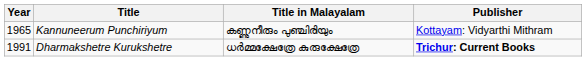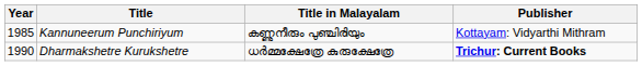 <table class="wikitable">
 <tr>
 <th>Year</th>
 <th ! style=width:17em>Title</th>
 <th ! style=width:17em>Title in Malayalam</th>
 <th ! style=width:15em>Publisher</th>
 </tr>
 <tr>
-<td>1965</td>
+<td>1985</td>
 <td><em>Kannuneerum Punchiriyum</em></td>
 <td>കണ്ണുനീരും പുഞ്ചിരിയും</td>
 <td><a href='#'>Kottayam</a>: Vidyarthi Mithram</td>
 </tr>
 <tr>
-<td>1991</td>
+<td>1990</td>
 <td><em>Dharmakshetre Kurukshetre</em></td>
 <td>ധർമ്മക്ഷേത്രേ കുരുക്ഷേത്രേ</td>
 <td><strong><a href='#'>Trichur</a>: Current Books</strong></td>
 </tr>
 </table>
